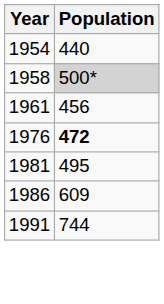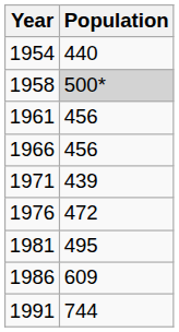 <table class="wikitable">
 <tr>
 <th>Year</th>
 <th>Population</th>
 </tr>
 <tr>
 <td>1954</td>
 <td>440</td>
 </tr>
 <tr>
 <td>1958</td>
 <td style="background: lightgrey;">500*</td>
 </tr>
 <tr>
 <td>1961</td>
 <td>456</td>
 </tr>
 <tr>
+<td>1966</td>
+<td>456</td>
+</tr>
+<tr>
+<td>1971</td>
+<td>439</td>
+</tr>
+<tr>
 <td>1976</td>
-<td><strong>472</strong></td>
+<td>472</td>
 </tr>
 <tr>
 <td>1981</td>
 <td>495</td>
 </tr>
 <tr>
 <td>1986</td>
 <td>609</td>
 </tr>
 <tr>
 <td>1991</td>
 <td>744</td>
 </tr>
 </table>
